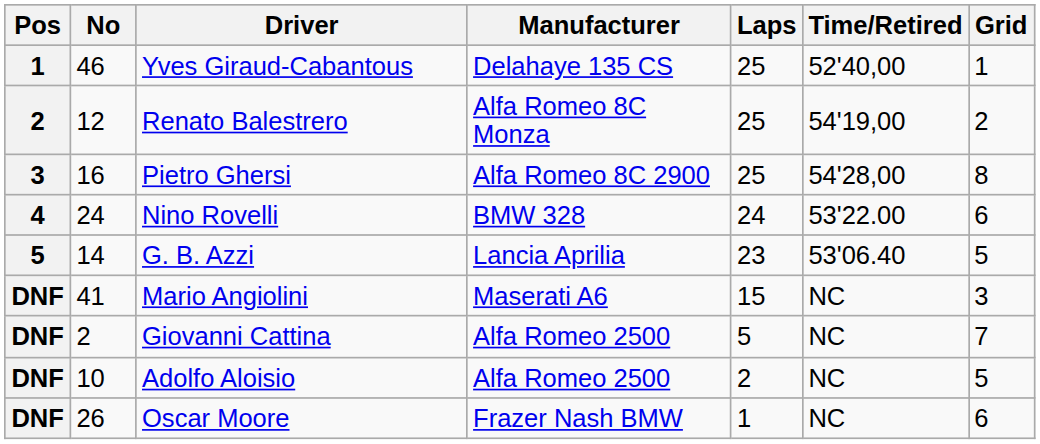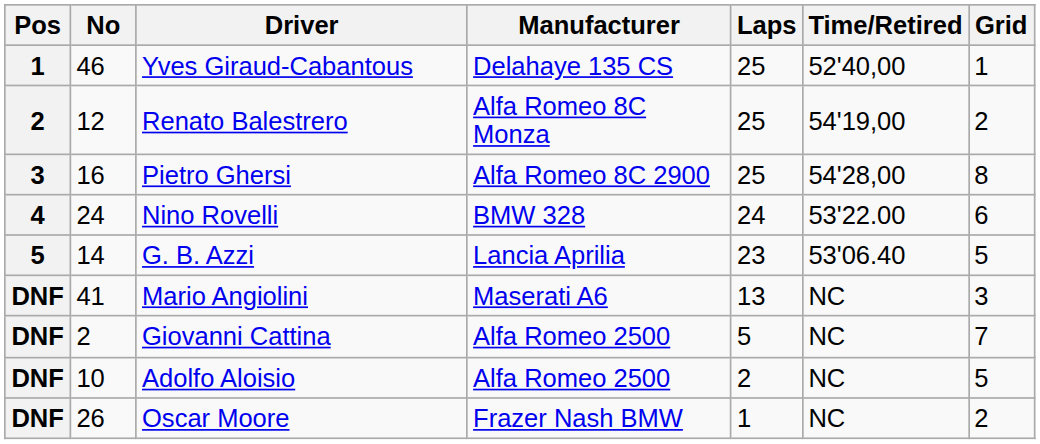 <table class="wikitable" style="font-size: 95%;">
 <tr>
 <th style="width:32px;">Pos</th>
 <th style="width:32px;">No</th>
 <th style="width:190px;">Driver</th>
 <th style="width:150px;">Manufacturer</th>
 <th style="width:32px;">Laps</th>
 <th style="width:84px;">Time/Retired</th>
 <th style="width:32px;">Grid</th>
 </tr>
 <tr>
 <th>1</th>
 <td>46</td>
 <td> <a href='#'>Yves Giraud-Cabantous</a></td>
 <td><a href='#'>Delahaye 135 CS</a></td>
 <td>25</td>
 <td>52'40,00</td>
 <td>1</td>
 </tr>
 <tr>
 <th>2</th>
 <td>12</td>
 <td> <a href='#'>Renato Balestrero</a></td>
 <td><a href='#'>Alfa Romeo 8C Monza</a></td>
 <td>25</td>
 <td>54'19,00</td>
 <td>2</td>
 </tr>
 <tr>
 <th>3</th>
 <td>16</td>
 <td> <a href='#'>Pietro Ghersi</a></td>
 <td><a href='#'>Alfa Romeo 8C 2900</a></td>
 <td>25</td>
 <td>54'28,00</td>
 <td>8</td>
 </tr>
 <tr>
 <th>4</th>
 <td>24</td>
 <td> <a href='#'>Nino Rovelli</a></td>
 <td><a href='#'>BMW 328</a></td>
 <td>24</td>
 <td>53'22.00</td>
 <td>6</td>
 </tr>
 <tr>
 <th>5</th>
 <td>14</td>
 <td> <a href='#'>G. B. Azzi</a></td>
 <td><a href='#'>Lancia Aprilia</a></td>
 <td>23</td>
 <td>53'06.40</td>
 <td>5</td>
 </tr>
 <tr>
 <th>DNF</th>
 <td>41</td>
 <td> <a href='#'>Mario Angiolini</a></td>
 <td><a href='#'>Maserati A6</a></td>
-<td>15</td>
+<td>13</td>
 <td>NC</td>
 <td>3</td>
 </tr>
 <tr>
 <th>DNF</th>
 <td>2</td>
 <td> <a href='#'>Giovanni Cattina</a></td>
 <td><a href='#'>Alfa Romeo 2500</a></td>
 <td>5</td>
 <td>NC</td>
 <td>7</td>
 </tr>
 <tr>
 <th>DNF</th>
 <td>10</td>
 <td> <a href='#'>Adolfo Aloisio</a></td>
 <td><a href='#'>Alfa Romeo 2500</a></td>
 <td>2</td>
 <td>NC</td>
 <td>5</td>
 </tr>
 <tr>
 <th>DNF</th>
 <td>26</td>
 <td> <a href='#'>Oscar Moore</a></td>
 <td><a href='#'>Frazer Nash BMW</a></td>
 <td>1</td>
 <td>NC</td>
-<td>6</td>
+<td>2</td>
 </tr>
 </table>
